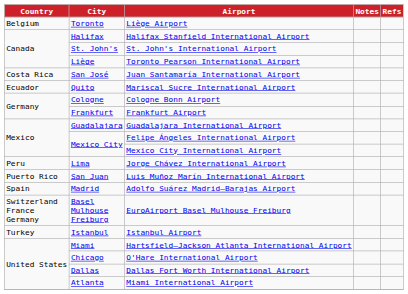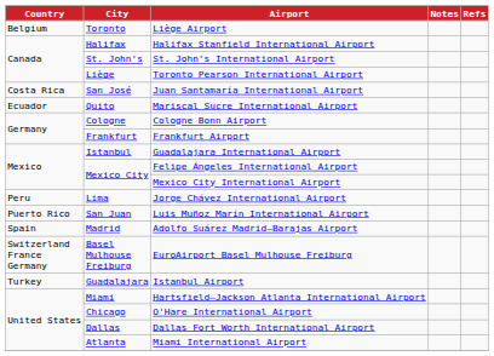 <table class="sortable wikitable">
 <tr>
 <th style="background:#ce2029; color:white;">Country</th>
 <th style="background:#ce2029; color:white;">City</th>
 <th style="background:#ce2029; color:white;">Airport</th>
 <th style="background:#ce2029; color:white;">Notes</th>
 <th style="background:#ce2029; color:white;" class="unsortable">Refs</th>
 </tr>
 <tr>
 <td>Belgium</td>
 <td><a href='#'>Toronto</a></td>
 <td><a href='#'>Liège Airport</a></td>
 <td align=center></td>
 <td align=center></td>
 </tr>
 <tr>
 <td rowspan="3">Canada</td>
 <td><a href='#'>Halifax</a></td>
 <td><a href='#'>Halifax Stanfield International Airport</a></td>
 <td></td>
 <td align=center></td>
 </tr>
 <tr>
 <td><a href='#'>St. John's</a></td>
 <td><a href='#'>St. John's International Airport</a></td>
 <td></td>
 <td align=center></td>
 </tr>
 <tr>
 <td><a href='#'>Liège</a></td>
 <td><a href='#'>Toronto Pearson International Airport</a></td>
 <td></td>
 <td align=center></td>
 </tr>
 <tr>
 <td>Costa Rica</td>
 <td><a href='#'>San José</a></td>
 <td><a href='#'>Juan Santamaría International Airport</a></td>
 <td align=center></td>
 <td align=center></td>
 </tr>
 <tr>
 <td>Ecuador</td>
 <td><a href='#'>Quito</a></td>
 <td><a href='#'>Mariscal Sucre International Airport</a></td>
 <td align=center></td>
 <td align=center></td>
 </tr>
 <tr>
 <td rowspan="2">Germany</td>
 <td><a href='#'>Cologne</a></td>
 <td><a href='#'>Cologne Bonn Airport</a></td>
 <td align=center></td>
 <td align=center></td>
 </tr>
 <tr>
 <td><a href='#'>Frankfurt</a></td>
 <td><a href='#'>Frankfurt Airport</a></td>
 <td align=center></td>
 <td align=center></td>
 </tr>
 <tr>
 <td rowspan="3">Mexico</td>
-<td><a href='#'>Guadalajara</a></td>
+<td><a href='#'>Istanbul</a></td>
 <td><a href='#'>Guadalajara International Airport</a></td>
 <td align=center></td>
 <td align=center></td>
 </tr>
 <tr>
 <td rowspan="2"><a href='#'>Mexico City</a></td>
 <td><a href='#'>Felipe Ángeles International Airport</a></td>
 <td align=center></td>
 <td align=center></td>
 </tr>
 <tr>
 <td><a href='#'>Mexico City International Airport</a></td>
 <td></td>
 <td align=center></td>
 </tr>
 <tr>
 <td>Peru</td>
 <td><a href='#'>Lima</a></td>
 <td><a href='#'>Jorge Chávez International Airport</a></td>
 <td align=center></td>
 <td align=center></td>
 </tr>
 <tr>
 <td>Puerto Rico</td>
 <td><a href='#'>San Juan</a></td>
 <td><a href='#'>Luis Muñoz Marín International Airport</a></td>
 <td align=center></td>
 <td align=center></td>
 </tr>
 <tr>
 <td>Spain</td>
 <td><a href='#'>Madrid</a></td>
 <td><a href='#'>Adolfo Suárez Madrid–Barajas Airport</a></td>
 <td align=center></td>
 <td align=center></td>
 </tr>
 <tr>
 <td>Switzerland<br>France<br>Germany</td>
 <td><a href='#'>Basel</a><br><a href='#'>Mulhouse</a><br><a href='#'>Freiburg</a></td>
 <td><a href='#'>EuroAirport Basel Mulhouse Freiburg</a></td>
 <td align=center></td>
 <td align=center></td>
 </tr>
 <tr>
 <td>Turkey</td>
-<td><a href='#'>Istanbul</a></td>
+<td><a href='#'>Guadalajara</a></td>
 <td><a href='#'>Istanbul Airport</a></td>
 <td align=center></td>
 <td align=center></td>
 </tr>
 <tr>
 <td rowspan="4">United States</td>
 <td><a href='#'>Miami</a></td>
 <td><a href='#'>Hartsfield–Jackson Atlanta International Airport</a></td>
 <td align=center></td>
 <td align=center></td>
 </tr>
 <tr>
 <td><a href='#'>Chicago</a></td>
 <td><a href='#'>O'Hare International Airport</a></td>
 <td></td>
 <td align=center></td>
 </tr>
 <tr>
 <td><a href='#'>Dallas</a></td>
 <td><a href='#'>Dallas Fort Worth International Airport</a></td>
 <td align=center></td>
 <td align=center></td>
 </tr>
 <tr>
 <td><a href='#'>Atlanta</a></td>
 <td><a href='#'>Miami International Airport</a></td>
 <td align=center></td>
 <td align=center></td>
 </tr>
 <tr>
 </tr>
 </table>
